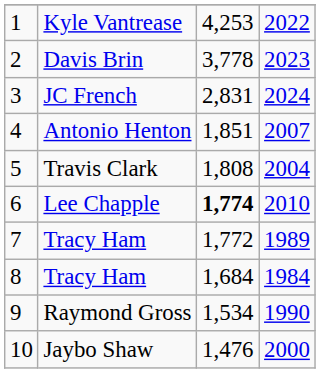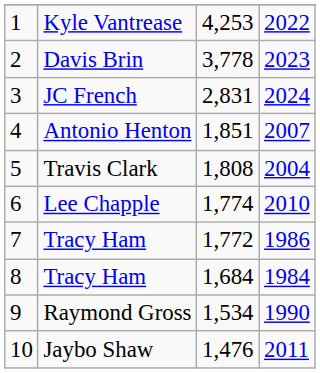 <table class="wikitable">
 <tr>
 </tr>
 <tr>
 <td>1</td>
 <td><a href='#'>Kyle Vantrease</a></td>
 <td>4,253</td>
 <td><a href='#'>2022</a></td>
 </tr>
 <tr>
 <td>2</td>
 <td><a href='#'>Davis Brin</a></td>
 <td>3,778</td>
 <td><a href='#'>2023</a></td>
 </tr>
 <tr>
 <td>3</td>
 <td><a href='#'>JC French</a></td>
 <td>2,831</td>
 <td><a href='#'>2024</a></td>
 </tr>
 <tr>
 <td>4</td>
 <td><a href='#'>Antonio Henton</a></td>
 <td>1,851</td>
 <td><a href='#'>2007</a></td>
 </tr>
 <tr>
 <td>5</td>
 <td>Travis Clark</td>
 <td>1,808</td>
 <td><a href='#'>2004</a></td>
 </tr>
 <tr>
 <td>6</td>
 <td><a href='#'>Lee Chapple</a></td>
-<td><strong>1,774</strong></td>
+<td>1,774</td>
 <td><a href='#'>2010</a></td>
 </tr>
 <tr>
 <td>7</td>
 <td><a href='#'>Tracy Ham</a></td>
 <td>1,772</td>
-<td><a href='#'>1989</a></td>
+<td><a href='#'>1986</a></td>
 </tr>
 <tr>
 <td>8</td>
 <td><a href='#'>Tracy Ham</a></td>
 <td>1,684</td>
 <td><a href='#'>1984</a></td>
 </tr>
 <tr>
 <td>9</td>
 <td>Raymond Gross</td>
 <td>1,534</td>
 <td><a href='#'>1990</a></td>
 </tr>
 <tr>
 <td>10</td>
 <td>Jaybo Shaw</td>
 <td>1,476</td>
-<td><a href='#'>2000</a></td>
+<td><a href='#'>2011</a></td>
 </tr>
 </table>
